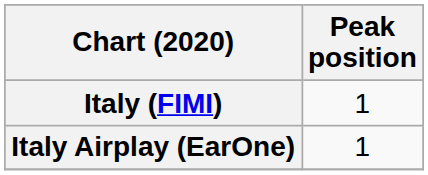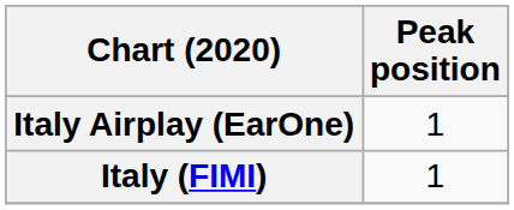 <table class="wikitable plainrowheaders sortable" style="text-align:center;">
 <tr>
 <th>Chart (2020)</th>
 <th>Peak<br>position</th>
 </tr>
 <tr>
-<th scope="row">Italy (<a href='#'>FIMI</a>)</th>
+<th scope="row">Italy Airplay (EarOne)</th>
 <td>1</td>
 </tr>
 <tr>
-<th scope="row">Italy Airplay (EarOne)</th>
+<th scope="row">Italy (<a href='#'>FIMI</a>)</th>
 <td>1</td>
 </tr>
 <tr>
 </tr>
 </table>
